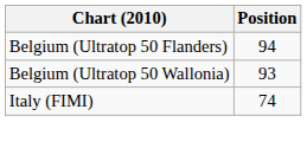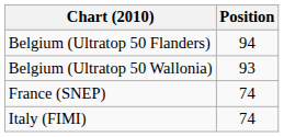 <table class="wikitable sortable">
 <tr>
 <th>Chart (2010)</th>
 <th>Position</th>
 </tr>
 <tr>
 <td>Belgium (Ultratop 50 Flanders)</td>
 <td style="text-align:center;">94</td>
 </tr>
 <tr>
 <td>Belgium (Ultratop 50 Wallonia)</td>
 <td style="text-align:center;">93</td>
 </tr>
 <tr>
+<td>France (SNEP)</td>
+<td style="text-align:center;">74</td>
+</tr>
+<tr>
 <td>Italy (FIMI)</td>
 <td style="text-align:center;">74</td>
 </tr>
 </table>
